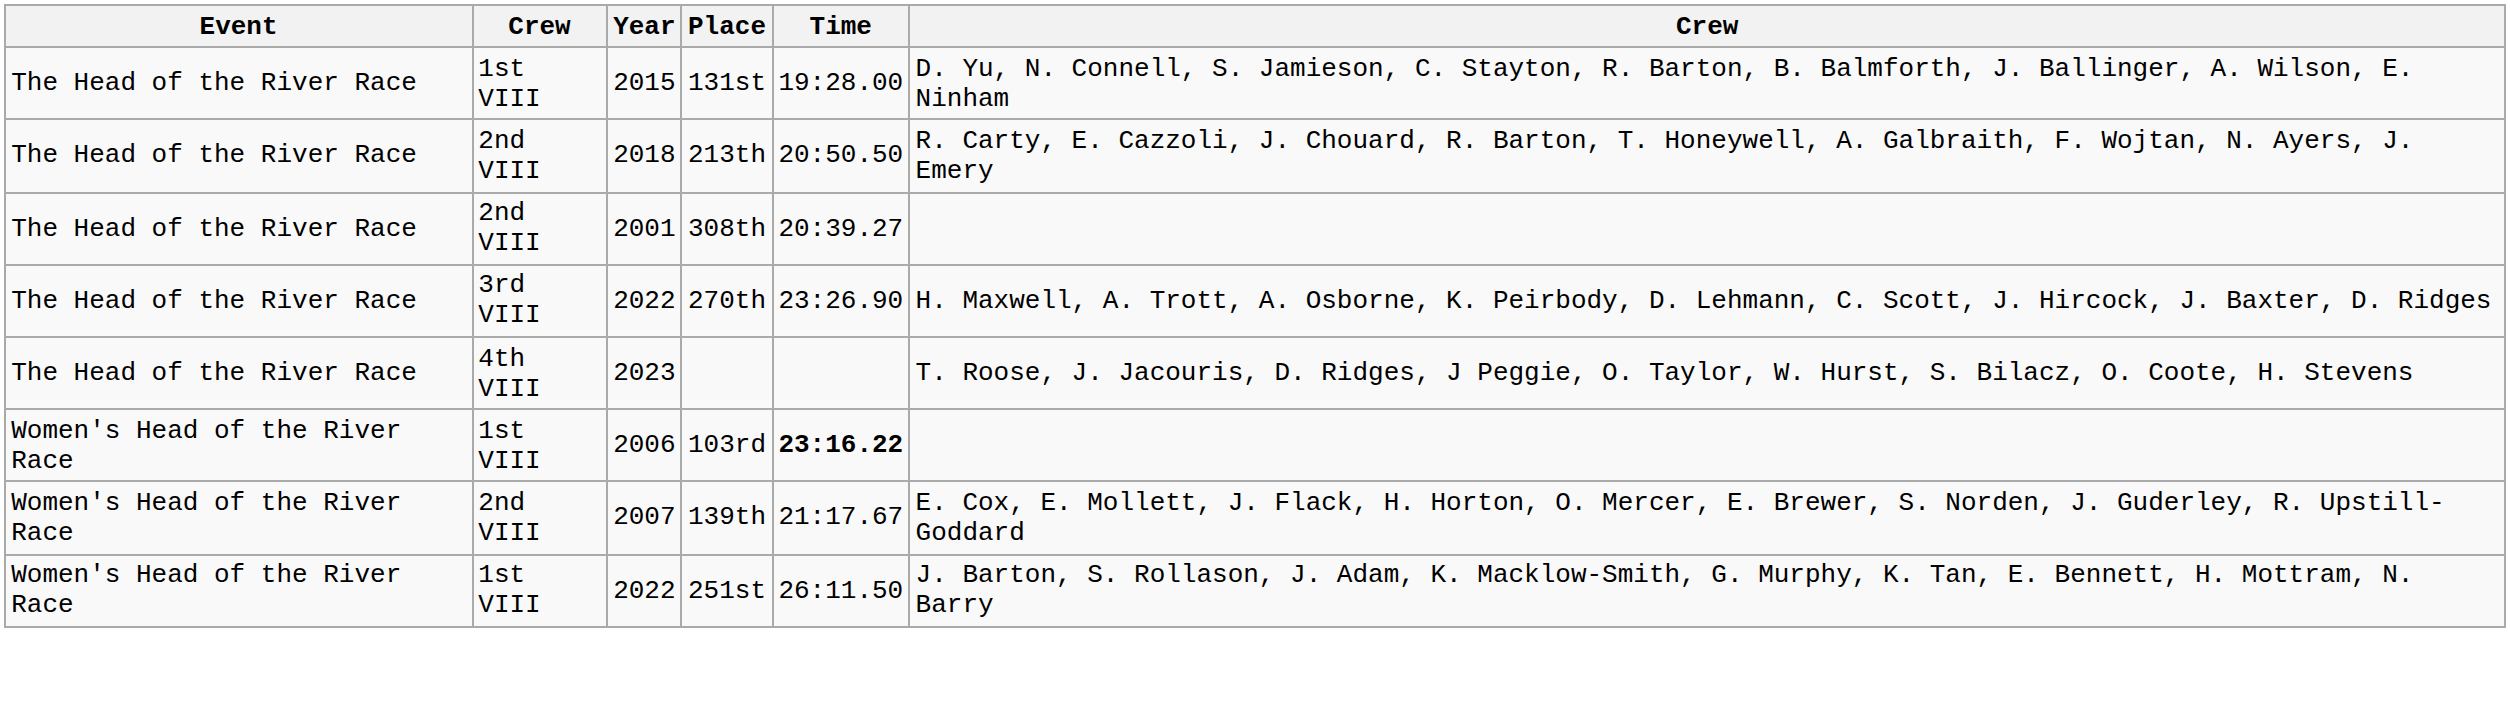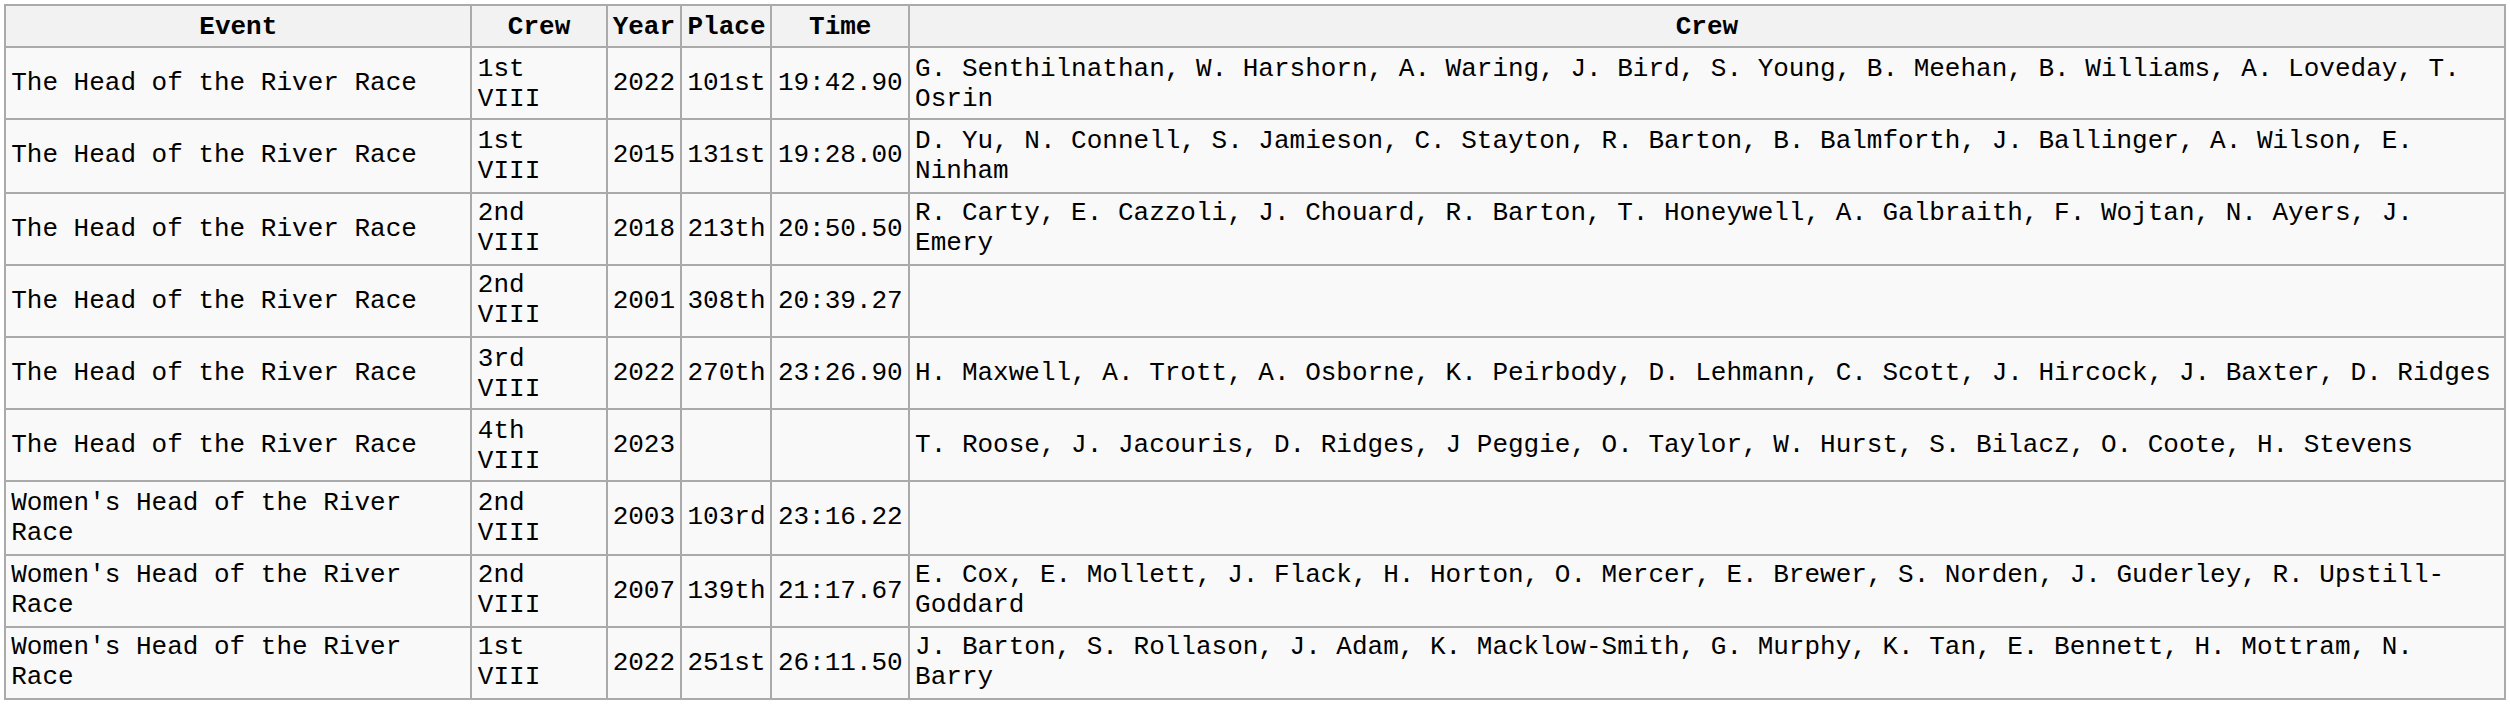 <table class="wikitable">
 <tr>
 <th>Event</th>
 <th>Crew</th>
 <th>Year</th>
 <th>Place</th>
 <th>Time</th>
 <th>Crew</th>
+</tr>
+<tr>
+<td>The Head of the River Race</td>
+<td>1st VIII</td>
+<td>2022</td>
+<td>101st</td>
+<td>19:42.90</td>
+<td>G. Senthilnathan, W. Harshorn, A. Waring, J. Bird, S. Young, B. Meehan, B. Williams, A. Loveday, T. Osrin</td>
 </tr>
 <tr>
 <td>The Head of the River Race</td>
 <td>1st VIII</td>
 <td>2015</td>
 <td>131st</td>
 <td>19:28.00</td>
 <td>D. Yu, N. Connell, S. Jamieson, C. Stayton, R. Barton, B. Balmforth, J. Ballinger, A. Wilson, E. Ninham</td>
 </tr>
 <tr>
 <td>The Head of the River Race</td>
 <td>2nd VIII</td>
 <td>2018</td>
 <td>213th</td>
 <td>20:50.50</td>
 <td>R. Carty, E. Cazzoli, J. Chouard, R. Barton, T. Honeywell, A. Galbraith, F. Wojtan, N. Ayers, J. Emery</td>
 </tr>
 <tr>
 <td>The Head of the River Race</td>
 <td>2nd VIII</td>
 <td>2001</td>
 <td>308th</td>
 <td>20:39.27</td>
 <td></td>
 </tr>
 <tr>
 <td>The Head of the River Race</td>
 <td>3rd VIII</td>
 <td>2022</td>
 <td>270th</td>
 <td>23:26.90</td>
 <td>H. Maxwell, A. Trott, A. Osborne, K. Peirbody, D. Lehmann, C. Scott, J. Hircock, J. Baxter, D. Ridges</td>
 </tr>
 <tr>
 <td>The Head of the River Race</td>
 <td>4th VIII</td>
 <td>2023</td>
 <td></td>
 <td></td>
 <td>T. Roose, J. Jacouris, D. Ridges, J Peggie, O. Taylor, W. Hurst, S. Bilacz, O. Coote, H. Stevens</td>
 </tr>
 <tr>
 <td>Women's Head of the River Race</td>
-<td>1st VIII</td>
-<td>2006</td>
+<td>2nd VIII</td>
+<td>2003</td>
 <td>103rd</td>
-<td><strong>23:16.22</strong></td>
+<td>23:16.22</td>
 <td></td>
 </tr>
 <tr>
 <td>Women's Head of the River Race</td>
 <td>2nd VIII</td>
 <td>2007</td>
 <td>139th</td>
 <td>21:17.67</td>
 <td>E. Cox, E. Mollett, J. Flack, H. Horton, O. Mercer, E. Brewer, S. Norden, J. Guderley, R. Upstill-Goddard</td>
 </tr>
 <tr>
 <td>Women's Head of the River Race</td>
 <td>1st VIII</td>
 <td>2022</td>
 <td>251st</td>
 <td>26:11.50</td>
 <td>J. Barton, S. Rollason, J. Adam, K. Macklow-Smith, G. Murphy, K. Tan, E. Bennett, H. Mottram, N. Barry</td>
 </tr>
 </table>
